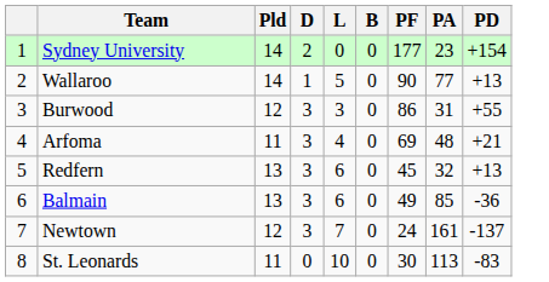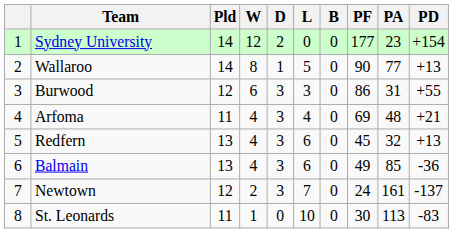 <table class="wikitable" style="text-align:center;">
 <tr>
 <th width="20" abbr="Position"></th>
 <th width="175">Team</th>
 <th width="20" abbr="Played">Pld</th>
+<th width="20" abbr="Won">W</th>
 <th width="20" abbr="Drawn">D</th>
 <th width="20" abbr="Lost">L</th>
 <th width="20" abbr="Bye">B</th>
 <th width="20" abbr="Points for">PF</th>
 <th width="20" abbr="Points against">PA</th>
 <th width="20" abbr="Points difference">PD</th>
 </tr>
 <tr style="background: #ccffcc;">
 <td>1</td>
 <td style="text-align:left;"> <a href='#'>Sydney University</a></td>
 <td>14</td>
+<td>12</td>
 <td>2</td>
 <td>0</td>
 <td>0</td>
 <td>177</td>
 <td>23</td>
 <td>+154</td>
 </tr>
 <tr>
 <td>2</td>
 <td style="text-align:left;"> Wallaroo</td>
 <td>14</td>
+<td>8</td>
 <td>1</td>
 <td>5</td>
 <td>0</td>
 <td>90</td>
 <td>77</td>
 <td>+13</td>
 </tr>
 <tr>
 <td>3</td>
 <td style="text-align:left;"> Burwood</td>
 <td>12</td>
+<td>6</td>
 <td>3</td>
 <td>3</td>
 <td>0</td>
 <td>86</td>
 <td>31</td>
 <td>+55</td>
 </tr>
 <tr>
 <td>4</td>
 <td style="text-align:left;"> Arfoma</td>
 <td>11</td>
+<td>4</td>
 <td>3</td>
 <td>4</td>
 <td>0</td>
 <td>69</td>
 <td>48</td>
 <td>+21</td>
 </tr>
 <tr>
 <td>5</td>
 <td style="text-align:left;"> Redfern</td>
 <td>13</td>
+<td>4</td>
 <td>3</td>
 <td>6</td>
 <td>0</td>
 <td>45</td>
 <td>32</td>
 <td>+13</td>
 </tr>
 <tr>
 <td>6</td>
 <td style="text-align:left;"> <a href='#'>Balmain</a></td>
 <td>13</td>
+<td>4</td>
 <td>3</td>
 <td>6</td>
 <td>0</td>
 <td>49</td>
 <td>85</td>
 <td>-36</td>
 </tr>
 <tr>
 <td>7</td>
 <td style="text-align:left;"> Newtown</td>
 <td>12</td>
+<td>2</td>
 <td>3</td>
 <td>7</td>
 <td>0</td>
 <td>24</td>
 <td>161</td>
 <td>-137</td>
 </tr>
 <tr>
 <td>8</td>
 <td style="text-align:left;">St. Leonards</td>
 <td>11</td>
+<td>1</td>
 <td>0</td>
 <td>10</td>
 <td>0</td>
 <td>30</td>
 <td>113</td>
 <td>-83</td>
 </tr>
 </table>
